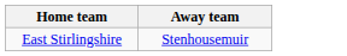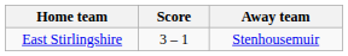 <table class="wikitable" style="text-align: center">
 <tr>
 <th width=140>Home team</th>
+<th width=70>Score</th>
 <th width=140>Away team</th>
 </tr>
 <tr>
 <td><a href='#'>East Stirlingshire</a></td>
+<td>3 – 1</td>
 <td><a href='#'>Stenhousemuir</a></td>
 </tr>
 </table>
